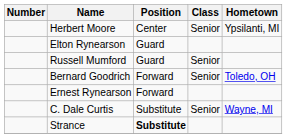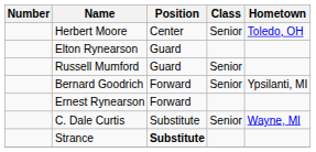 <table class="wikitable" style="font-size: 95%;">
 <tr>
 <th>Number</th>
 <th>Name</th>
 <th>Position</th>
 <th>Class</th>
 <th>Hometown</th>
 </tr>
 <tr>
 <td></td>
 <td>Herbert Moore</td>
 <td>Center</td>
 <td>Senior</td>
-<td>Ypsilanti, MI</td>
+<td><a href='#'>Toledo, OH</a></td>
 </tr>
 <tr>
 <td></td>
 <td>Elton Rynearson</td>
 <td>Guard</td>
 <td></td>
 <td></td>
 </tr>
 <tr>
 <td></td>
 <td>Russell Mumford</td>
 <td>Guard</td>
 <td>Senior</td>
 <td></td>
 </tr>
 <tr>
 <td></td>
 <td>Bernard Goodrich</td>
 <td>Forward</td>
 <td>Senior</td>
-<td><a href='#'>Toledo, OH</a></td>
+<td>Ypsilanti, MI</td>
 </tr>
 <tr>
 <td></td>
 <td>Ernest Rynearson</td>
 <td>Forward</td>
 <td></td>
 <td></td>
 </tr>
 <tr>
 <td></td>
 <td>C. Dale Curtis</td>
 <td>Substitute</td>
 <td>Senior</td>
 <td><a href='#'>Wayne, MI</a></td>
 </tr>
 <tr>
 <td></td>
 <td>Strance</td>
 <td><strong>Substitute</strong></td>
 <td></td>
 <td></td>
 </tr>
 <tr>
 </tr>
 </table>
